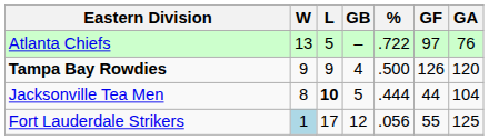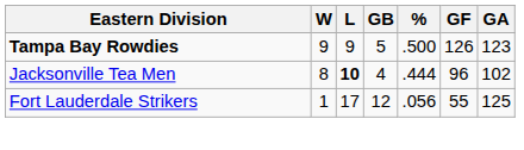 <table class="wikitable" style="text-align:center">
 <tr>
 <th style="width:17em">Eastern Division</th>
 <th>W</th>
 <th>L</th>
 <th>GB</th>
 <th>%</th>
 <th>GF</th>
 <th>GA</th>
 </tr>
-<tr bgcolor=#ccffcc align=center>
-<td align=left><a href='#'>Atlanta Chiefs</a></td>
-<td>13</td>
-<td>5</td>
-<td>–</td>
-<td>.722</td>
-<td>97</td>
-<td>76</td>
-</tr>
 <tr>
 <td align=left><strong>Tampa Bay Rowdies</strong></td>
 <td>9</td>
 <td>9</td>
-<td>4</td>
+<td>5</td>
 <td>.500</td>
 <td>126</td>
-<td>120</td>
+<td>123</td>
 </tr>
 <tr>
 <td align=left><a href='#'>Jacksonville Tea Men</a></td>
 <td>8</td>
 <td><strong>10</strong></td>
-<td>5</td>
+<td>4</td>
 <td>.444</td>
-<td>44</td>
-<td>104</td>
+<td>96</td>
+<td>102</td>
 </tr>
 <tr>
 <td align=left><a href='#'>Fort Lauderdale Strikers</a></td>
-<td style="background: lightblue;">1</td>
+<td>1</td>
 <td>17</td>
 <td>12</td>
 <td>.056</td>
 <td>55</td>
 <td>125</td>
 </tr>
 </table>
